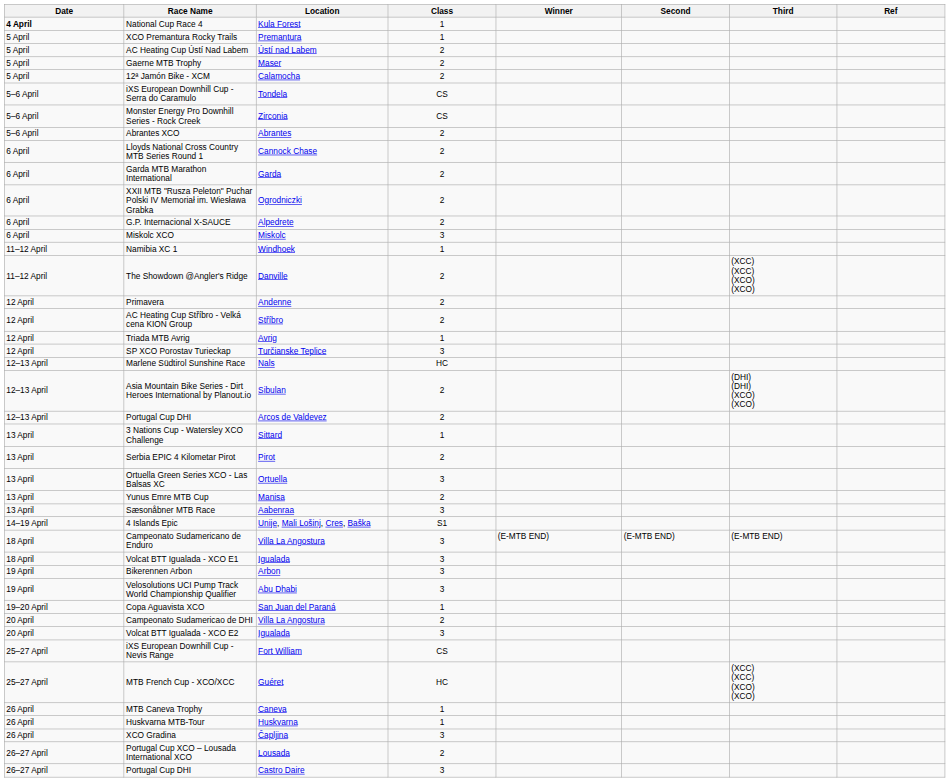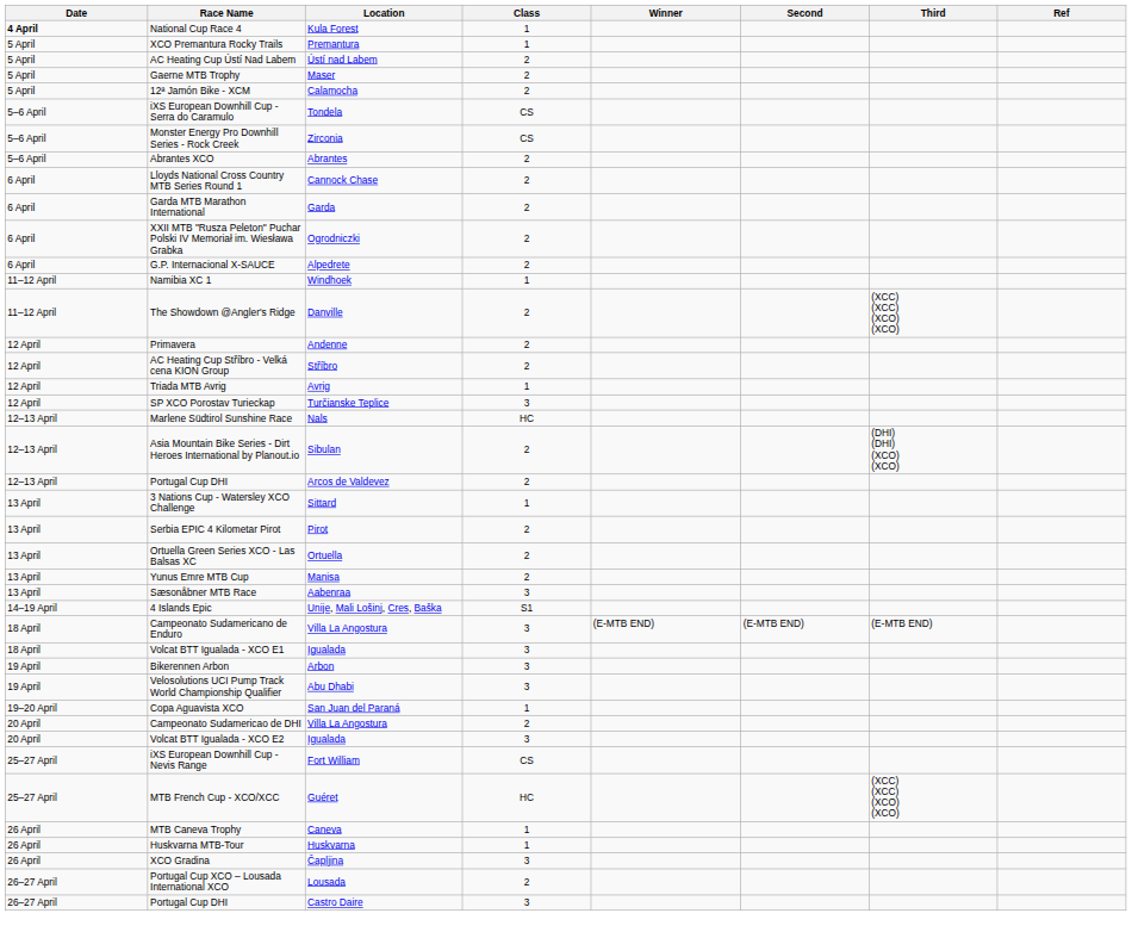 <table class="wikitable sortable" style="font-size:85%;">
 <tr>
 <th style="width:190px;">Date</th>
 <th style="width:210px;">Race Name</th>
 <th style="width:210px;">Location</th>
 <th style="width:170px;">Class</th>
 <th width=200px>Winner</th>
 <th style="width:170px;">Second</th>
 <th style="width:170px;">Third</th>
 <th style="width:170px;">Ref</th>
 </tr>
 <tr>
 <td><strong>4 April</strong></td>
 <td>National Cup Race 4</td>
 <td> <a href='#'>Kula Forest</a></td>
 <td align=center>1</td>
 <td></td>
 <td></td>
 <td><br></td>
 <td align=center></td>
 </tr>
 <tr>
 <td>5 April</td>
 <td>XCO Premantura Rocky Trails</td>
 <td> <a href='#'>Premantura</a></td>
 <td align=center>1</td>
 <td></td>
 <td></td>
 <td><br></td>
 <td align=center></td>
 </tr>
 <tr>
 <td>5 April</td>
 <td>AC Heating Cup Ústí Nad Labem</td>
 <td> <a href='#'>Ústí nad Labem</a></td>
 <td align=center>2</td>
 <td></td>
 <td></td>
 <td><br></td>
 <td align=center></td>
 </tr>
 <tr>
 <td>5 April</td>
 <td>Gaerne MTB Trophy</td>
 <td> <a href='#'>Maser</a></td>
 <td align=center>2</td>
 <td></td>
 <td></td>
 <td><br></td>
 <td align=center></td>
 </tr>
 <tr>
 <td>5 April</td>
 <td>12ª Jamón Bike - XCM</td>
 <td> <a href='#'>Calamocha</a></td>
 <td align=center>2</td>
 <td></td>
 <td></td>
 <td><br></td>
 <td align=center></td>
 </tr>
 <tr>
 <td>5–6 April</td>
 <td>iXS European Downhill Cup - Serra do Caramulo</td>
 <td> <a href='#'>Tondela</a></td>
 <td align=center>CS</td>
 <td></td>
 <td></td>
 <td><br></td>
 <td align=center></td>
 </tr>
 <tr>
 <td>5–6 April</td>
 <td>Monster Energy Pro Downhill Series - Rock Creek</td>
 <td> <a href='#'>Zirconia</a></td>
 <td align=center>CS</td>
 <td></td>
 <td></td>
 <td><br></td>
 <td align=center></td>
 </tr>
 <tr>
 <td>5–6 April</td>
 <td>Abrantes XCO</td>
 <td> <a href='#'>Abrantes</a></td>
 <td align=center>2</td>
 <td></td>
 <td></td>
 <td><br></td>
 <td align=center></td>
 </tr>
 <tr>
 <td>6 April</td>
 <td>Lloyds National Cross Country MTB Series Round 1</td>
 <td> <a href='#'>Cannock Chase</a></td>
 <td align=center>2</td>
 <td></td>
 <td></td>
 <td><br></td>
 <td align=center></td>
 </tr>
 <tr>
 <td>6 April</td>
 <td>Garda MTB Marathon International</td>
 <td> <a href='#'>Garda</a></td>
 <td align=center>2</td>
 <td></td>
 <td></td>
 <td><br></td>
 <td align=center></td>
 </tr>
 <tr>
 <td>6 April</td>
 <td>XXII MTB "Rusza Peleton" Puchar Polski IV Memoriał im. Wiesława Grabka</td>
 <td> <a href='#'>Ogrodniczki</a></td>
 <td align=center>2</td>
 <td></td>
 <td></td>
 <td><br></td>
 <td align=center></td>
 </tr>
 <tr>
 <td>6 April</td>
 <td>G.P. Internacional X-SAUCE</td>
 <td> <a href='#'>Alpedrete</a></td>
 <td align=center>2</td>
 <td></td>
 <td></td>
 <td><br></td>
 <td align=center></td>
 </tr>
 <tr>
-<td>6 April</td>
-<td>Miskolc XCO</td>
-<td> <a href='#'>Miskolc</a></td>
-<td align=center>3</td>
-<td></td>
-<td></td>
-<td></td>
-<td align=center></td>
-</tr>
-<tr>
 <td>11–12 April</td>
 <td>Namibia XC 1</td>
 <td> <a href='#'>Windhoek</a></td>
 <td align=center>1</td>
 <td></td>
 <td></td>
 <td><br></td>
 <td align=center></td>
 </tr>
 <tr>
 <td>11–12 April</td>
 <td>The Showdown @Angler's Ridge</td>
 <td> <a href='#'>Danville</a></td>
 <td align=center>2</td>
 <td></td>
 <td></td>
 <td> (XCC)<br> (XCC)<br> (XCO)<br> (XCO)</td>
 <td align=center></td>
 </tr>
 <tr>
 <td>12 April</td>
 <td>Primavera</td>
 <td> <a href='#'>Andenne</a></td>
 <td align=center>2</td>
 <td></td>
 <td></td>
 <td><br></td>
 <td align=center></td>
 </tr>
 <tr>
 <td>12 April</td>
 <td>AC Heating Cup Stříbro - Velká cena KION Group</td>
 <td> <a href='#'>Stříbro</a></td>
 <td align=center>2</td>
 <td></td>
 <td></td>
 <td><br></td>
 <td align=center></td>
 </tr>
 <tr>
 <td>12 April</td>
 <td>Triada MTB Avrig</td>
 <td> <a href='#'>Avrig</a></td>
 <td align=center>1</td>
 <td></td>
 <td></td>
 <td><br></td>
 <td align=center></td>
 </tr>
 <tr>
 <td>12 April</td>
 <td>SP XCO Porostav Turieckap</td>
 <td> <a href='#'>Turčianske Teplice</a></td>
 <td align=center>3</td>
 <td></td>
 <td></td>
 <td><br></td>
 <td align=center></td>
 </tr>
 <tr>
 <td>12–13 April</td>
 <td>Marlene Südtirol Sunshine Race</td>
 <td> <a href='#'>Nals</a></td>
 <td align=center>HC</td>
 <td></td>
 <td></td>
 <td><br></td>
 <td align=center></td>
 </tr>
 <tr>
 <td>12–13 April</td>
 <td>Asia Mountain Bike Series - Dirt Heroes International by Planout.io</td>
 <td> <a href='#'>Sibulan</a></td>
 <td align=center>2</td>
 <td></td>
 <td></td>
 <td> (DHI)<br> (DHI)<br> (XCO)<br> (XCO)</td>
 <td align=center></td>
 </tr>
 <tr>
 <td>12–13 April</td>
 <td>Portugal Cup DHI</td>
 <td> <a href='#'>Arcos de Valdevez</a></td>
 <td align=center>2</td>
 <td></td>
 <td></td>
 <td><br></td>
 <td align=center></td>
 </tr>
 <tr>
 <td>13 April</td>
 <td>3 Nations Cup - Watersley XCO Challenge</td>
 <td> <a href='#'>Sittard</a></td>
 <td align=center>1</td>
 <td></td>
 <td></td>
 <td><br></td>
 <td align=center></td>
 </tr>
 <tr>
 <td>13 April</td>
 <td>Serbia EPIC 4 Kilometar Pirot</td>
 <td> <a href='#'>Pirot</a></td>
 <td align=center>2</td>
 <td></td>
 <td></td>
 <td><br><br></td>
 <td align=center></td>
 </tr>
 <tr>
 <td>13 April</td>
 <td>Ortuella Green Series XCO - Las Balsas XC</td>
 <td> <a href='#'>Ortuella</a></td>
-<td align=center>3</td>
+<td align=center>2</td>
 <td></td>
 <td></td>
 <td><br></td>
 <td align=center></td>
 </tr>
 <tr>
 <td>13 April</td>
 <td>Yunus Emre MTB Cup</td>
 <td> <a href='#'>Manisa</a></td>
 <td align=center>2</td>
 <td></td>
 <td></td>
 <td><br></td>
 <td align=center></td>
 </tr>
 <tr>
 <td>13 April</td>
 <td>Sæsonåbner MTB Race</td>
 <td> <a href='#'>Aabenraa</a></td>
 <td align=center>3</td>
 <td></td>
 <td></td>
 <td><br></td>
 <td align=center></td>
 </tr>
 <tr>
 <td>14–19 April</td>
 <td>4 Islands Epic</td>
 <td> <a href='#'>Unije</a>, <a href='#'>Mali Lošinj</a>, <a href='#'>Cres</a>, <a href='#'>Baška</a></td>
 <td align=center>S1</td>
 <td></td>
 <td></td>
 <td></td>
 <td align=center></td>
 </tr>
 <tr>
 <td>18 April</td>
 <td>Campeonato Sudamericano de Enduro</td>
 <td> <a href='#'>Villa La Angostura</a></td>
 <td align=center>3</td>
 <td> (E-MTB END)<br><br></td>
 <td> (E-MTB END)<br><br></td>
 <td> (E-MTB END)<br><br></td>
 <td align=center></td>
 </tr>
 <tr>
 <td>18 April</td>
 <td>Volcat BTT Igualada - XCO E1</td>
 <td> <a href='#'>Igualada</a></td>
 <td align=center>3</td>
 <td></td>
 <td></td>
 <td></td>
 <td align=center></td>
 </tr>
 <tr>
 <td>19 April</td>
 <td>Bikerennen Arbon</td>
 <td> <a href='#'>Arbon</a></td>
 <td align=center>3</td>
 <td></td>
 <td></td>
 <td></td>
 <td align=center></td>
 </tr>
 <tr>
 <td>19 April</td>
 <td>Velosolutions UCI Pump Track World Championship Qualifier</td>
 <td> <a href='#'>Abu Dhabi</a></td>
 <td align=center>3</td>
 <td></td>
 <td></td>
 <td></td>
 <td align=center></td>
 </tr>
 <tr>
 <td>19–20 April</td>
 <td>Copa Aguavista XCO</td>
 <td> <a href='#'>San Juan del Paraná</a></td>
 <td align=center>1</td>
 <td></td>
 <td></td>
 <td></td>
 <td align=center></td>
 </tr>
 <tr>
 <td>20 April</td>
 <td>Campeonato Sudamericao de DHI</td>
 <td> <a href='#'>Villa La Angostura</a></td>
 <td align=center>2</td>
 <td><br></td>
 <td><br></td>
 <td><br></td>
 <td align=center></td>
 </tr>
 <tr>
 <td>20 April</td>
 <td>Volcat BTT Igualada - XCO E2</td>
 <td> <a href='#'>Igualada</a></td>
 <td align=center>3</td>
 <td><br></td>
 <td><br></td>
 <td><br></td>
 <td align=center></td>
 </tr>
 <tr>
 <td>25–27 April</td>
 <td>iXS European Downhill Cup - Nevis Range</td>
 <td> <a href='#'>Fort William</a></td>
 <td align=center>CS</td>
 <td><br></td>
 <td><br></td>
 <td><br></td>
 <td align=center></td>
 </tr>
 <tr>
 <td>25–27 April</td>
 <td>MTB French Cup - XCO/XCC</td>
 <td> <a href='#'>Guéret</a></td>
 <td align=center>HC</td>
 <td></td>
 <td></td>
 <td> (XCC)<br> (XCC)<br> (XCO)<br> (XCO)</td>
 <td align=center></td>
 </tr>
 <tr>
 <td>26 April</td>
 <td>MTB Caneva Trophy</td>
 <td> <a href='#'>Caneva</a></td>
 <td align=center>1</td>
 <td><br></td>
 <td><br></td>
 <td><br></td>
 <td align=center></td>
 </tr>
 <tr>
 <td>26 April</td>
 <td>Huskvarna MTB-Tour</td>
 <td> <a href='#'>Huskvarna</a></td>
 <td align=center>1</td>
 <td><br></td>
 <td><br></td>
 <td><br></td>
 <td align=center></td>
 </tr>
 <tr>
 <td>26 April</td>
 <td>XCO Gradina</td>
 <td> <a href='#'>Čapljina</a></td>
 <td align=center>3</td>
 <td><br></td>
 <td><br></td>
 <td><br></td>
 <td align=center></td>
 </tr>
 <tr>
 <td>26–27 April</td>
 <td>Portugal Cup XCO – Lousada International XCO</td>
 <td> <a href='#'>Lousada</a></td>
 <td align=center>2</td>
 <td></td>
 <td></td>
 <td></td>
 <td align=center></td>
 </tr>
 <tr>
 <td>26–27 April</td>
 <td>Portugal Cup DHI</td>
 <td> <a href='#'>Castro Daire</a></td>
 <td align=center>3</td>
 <td></td>
 <td></td>
 <td></td>
 <td align=center></td>
 </tr>
 </table>
